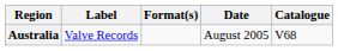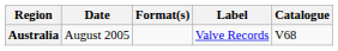 <table class="wikitable plainrowheaders">
 <tr>
 <th scope="col">Region</th>
+<th scope="col">Date</th>
+<th scope="col">Format(s)</th>
 <th scope="col">Label</th>
-<th scope="col">Format(s)</th>
-<th scope="col">Date</th>
 <th scope="col">Catalogue</th>
 </tr>
 <tr>
 <th scope="row">Australia</th>
+<td>August 2005</td>
+<td></td>
 <td><a href='#'>Valve Records</a></td>
-<td></td>
-<td>August 2005</td>
 <td>V68</td>
 </tr>
 </table>
